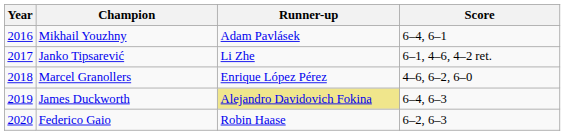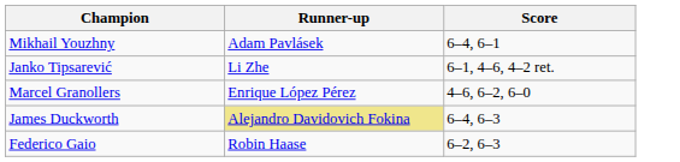 <table class="wikitable" style="font-size:90%">
 <tr>
-<th>Year</th>
 <th width="200">Champion</th>
 <th width="200">Runner-up</th>
 <th width="175">Score</th>
 </tr>
 <tr>
-<td><a href='#'>2016</a></td>
 <td> <a href='#'>Mikhail Youzhny</a></td>
 <td> <a href='#'>Adam Pavlásek</a></td>
 <td>6–4, 6–1</td>
 </tr>
 <tr>
-<td><a href='#'>2017</a></td>
 <td> <a href='#'>Janko Tipsarević</a></td>
 <td> <a href='#'>Li Zhe</a></td>
 <td>6–1, 4–6, 4–2 ret.</td>
 </tr>
 <tr>
-<td><a href='#'>2018</a></td>
 <td> <a href='#'>Marcel Granollers</a></td>
 <td> <a href='#'>Enrique López Pérez</a></td>
 <td>4–6, 6–2, 6–0</td>
 </tr>
 <tr>
-<td><a href='#'>2019</a></td>
 <td> <a href='#'>James Duckworth</a></td>
 <td style="background: khaki;"> <a href='#'>Alejandro Davidovich Fokina</a></td>
 <td>6–4, 6–3</td>
 </tr>
 <tr>
-<td><a href='#'>2020</a></td>
 <td> <a href='#'>Federico Gaio</a></td>
 <td> <a href='#'>Robin Haase</a></td>
 <td>6–2, 6–3</td>
 </tr>
 </table>
